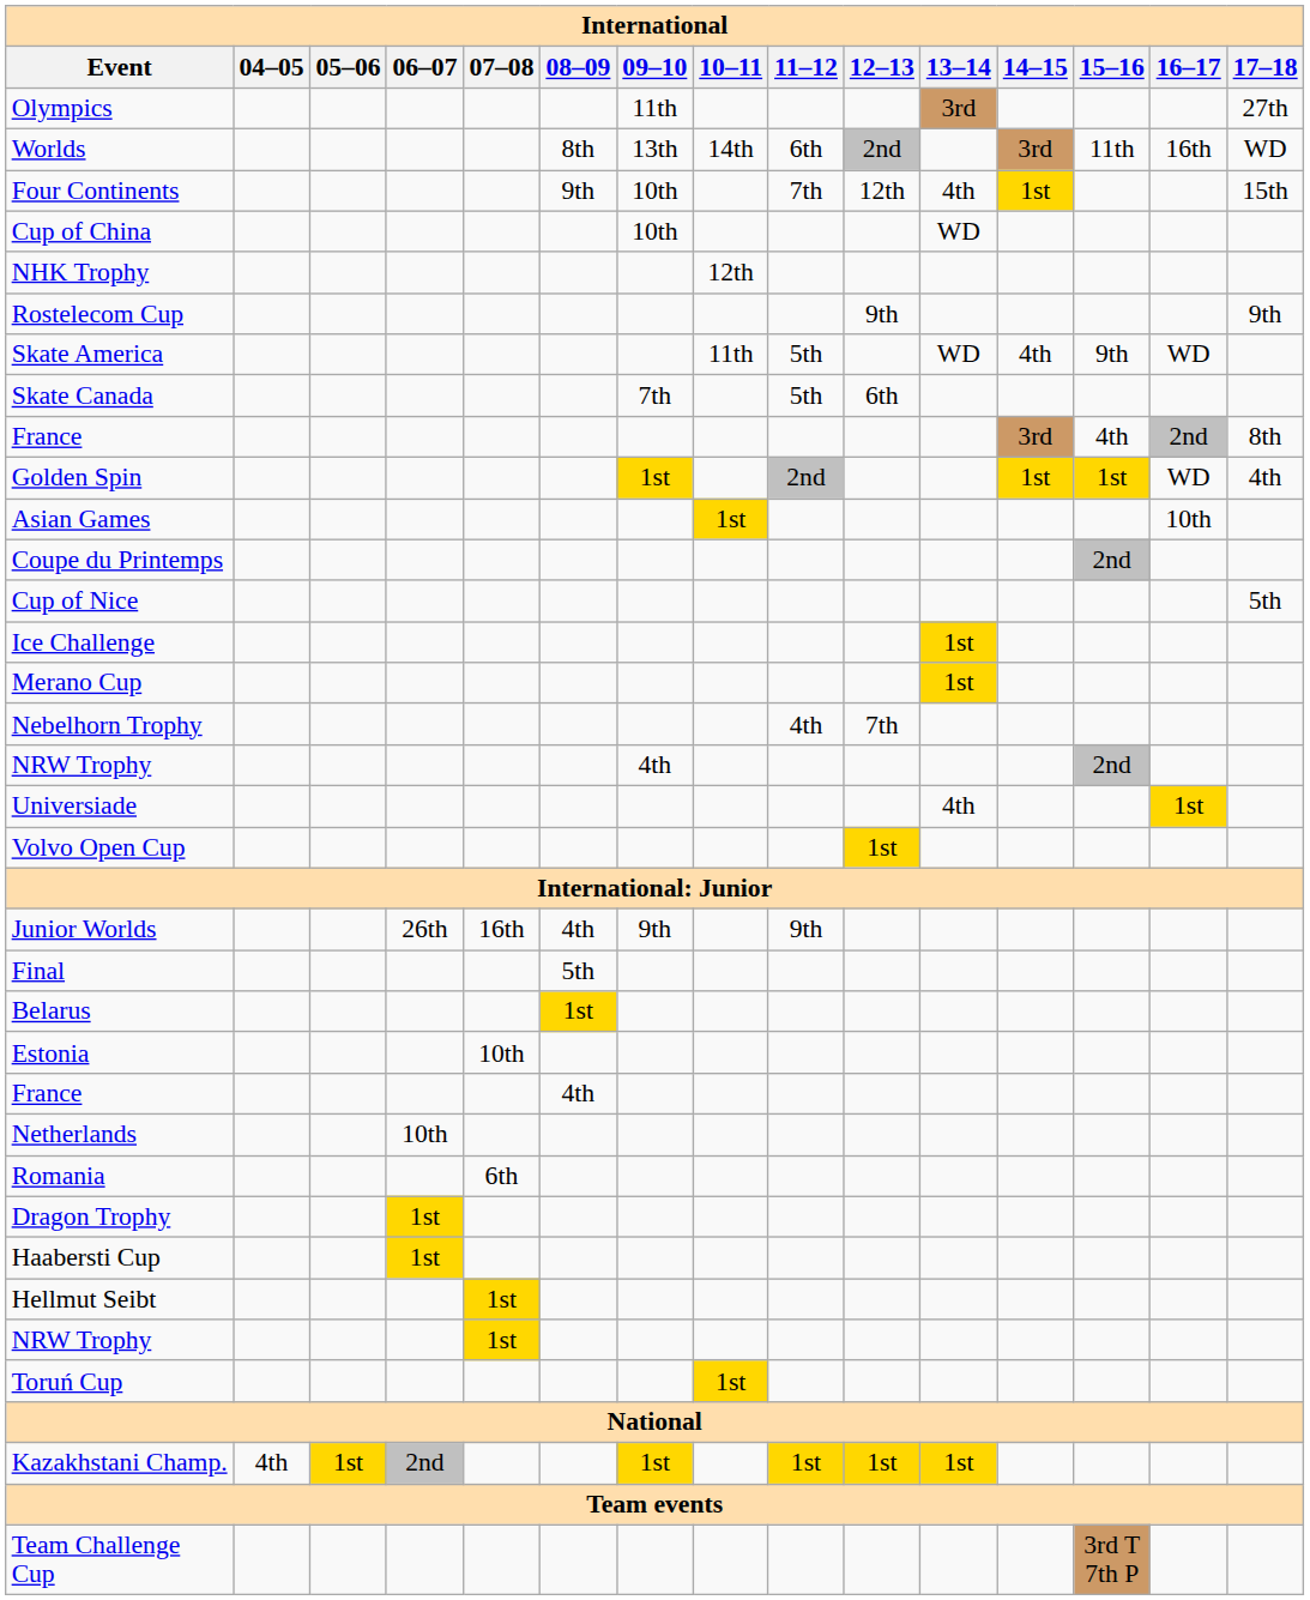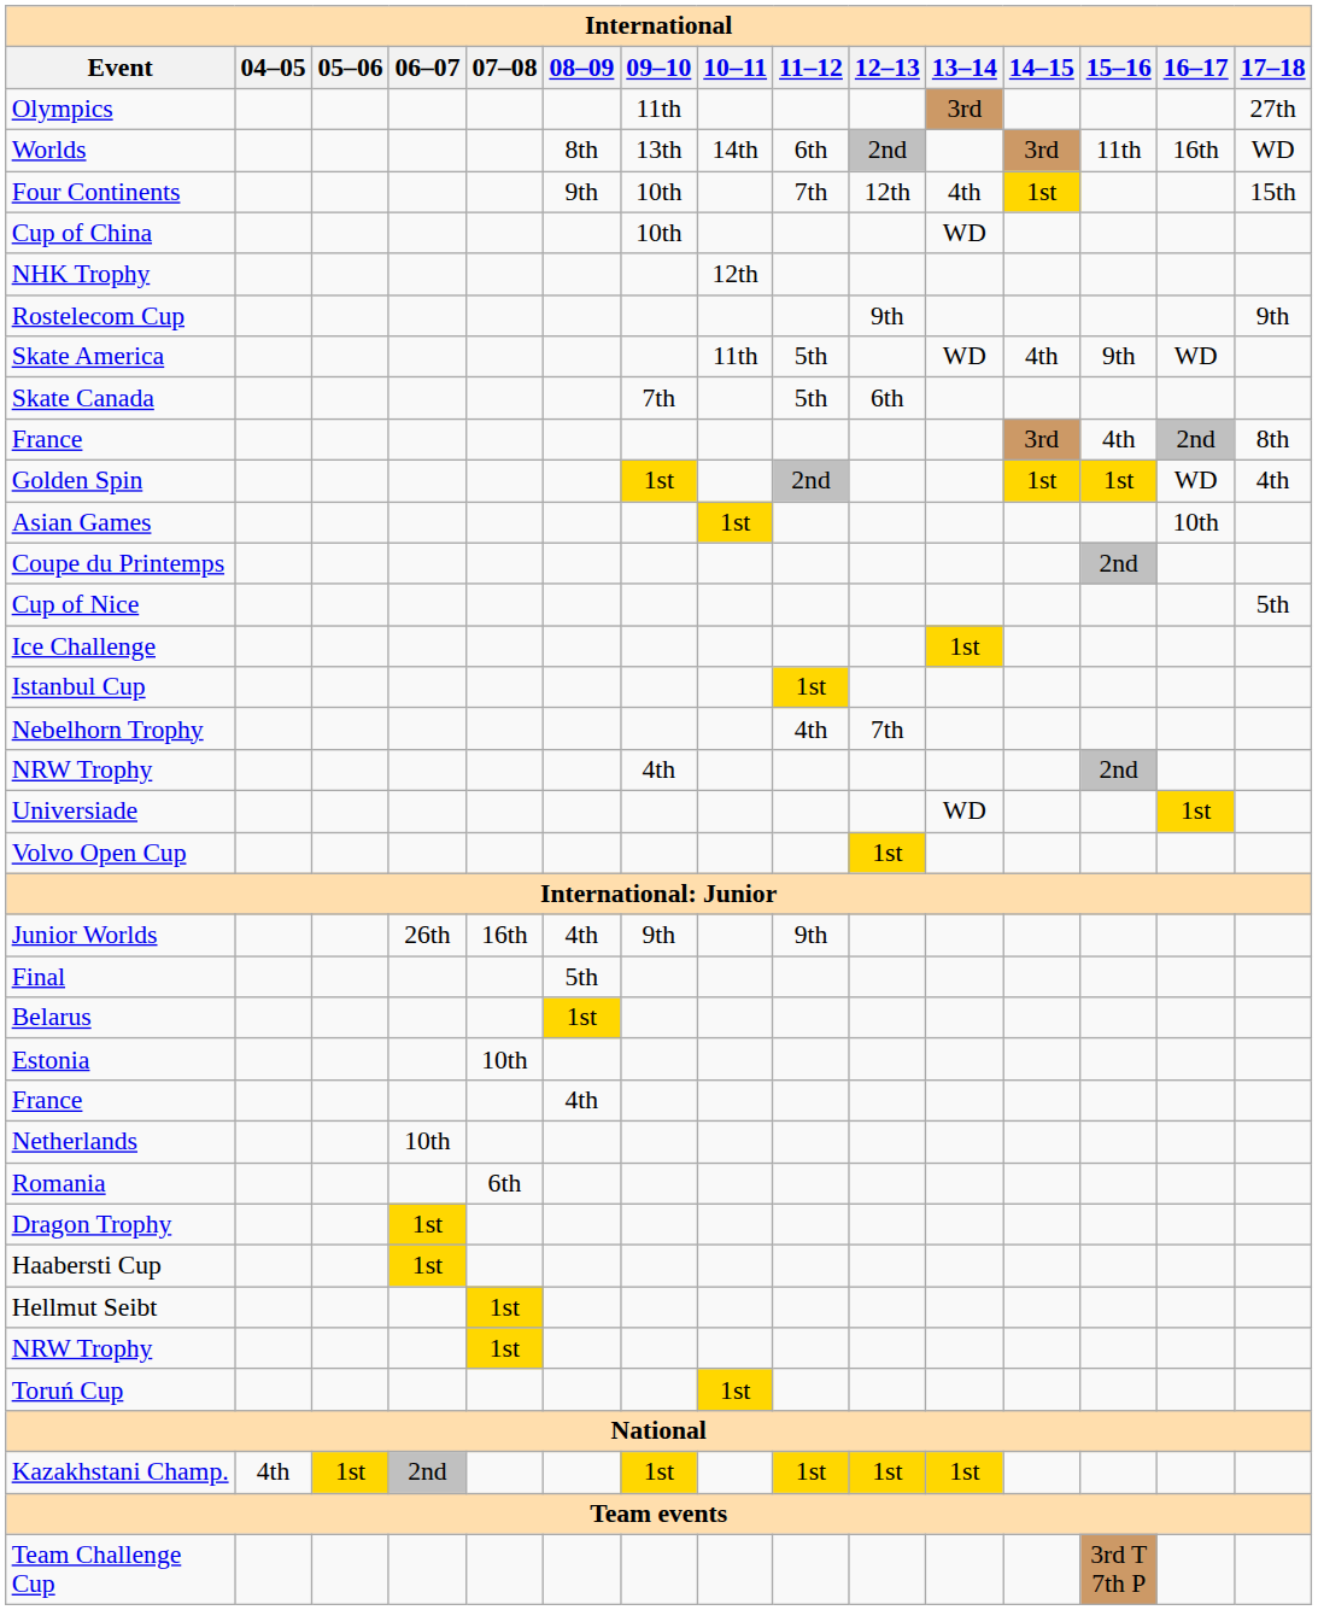 <table class="wikitable" style="text-align:center">
 <tr>
 <th colspan="15" style="background-color: #ffdead; " align="center">International</th>
 </tr>
 <tr>
 <th>Event</th>
 <th>04–05</th>
 <th>05–06</th>
 <th>06–07</th>
 <th>07–08</th>
 <th><a href='#'>08–09</a></th>
 <th><a href='#'>09–10</a></th>
 <th><a href='#'>10–11</a></th>
 <th><a href='#'>11–12</a></th>
 <th><a href='#'>12–13</a></th>
 <th><a href='#'>13–14</a></th>
 <th><a href='#'>14–15</a></th>
 <th><a href='#'>15–16</a></th>
 <th><a href='#'>16–17</a></th>
 <th><a href='#'>17–18</a></th>
 </tr>
 <tr>
 <td align=left><a href='#'>Olympics</a></td>
 <td></td>
 <td></td>
 <td></td>
 <td></td>
 <td></td>
 <td>11th</td>
 <td></td>
 <td></td>
 <td></td>
 <td bgcolor=cc9966>3rd</td>
 <td></td>
 <td></td>
 <td></td>
 <td>27th</td>
 </tr>
 <tr>
 <td align=left><a href='#'>Worlds</a></td>
 <td></td>
 <td></td>
 <td></td>
 <td></td>
 <td>8th</td>
 <td>13th</td>
 <td>14th</td>
 <td>6th</td>
 <td bgcolor=silver>2nd</td>
 <td></td>
 <td bgcolor=cc9966>3rd</td>
 <td>11th</td>
 <td>16th</td>
 <td>WD</td>
 </tr>
 <tr>
 <td align=left><a href='#'>Four Continents</a></td>
 <td></td>
 <td></td>
 <td></td>
 <td></td>
 <td>9th</td>
 <td>10th</td>
 <td></td>
 <td>7th</td>
 <td>12th</td>
 <td>4th</td>
 <td bgcolor=gold>1st</td>
 <td></td>
 <td></td>
 <td>15th</td>
 </tr>
 <tr>
 <td align=left> <a href='#'>Cup of China</a></td>
 <td></td>
 <td></td>
 <td></td>
 <td></td>
 <td></td>
 <td>10th</td>
 <td></td>
 <td></td>
 <td></td>
 <td>WD</td>
 <td></td>
 <td></td>
 <td></td>
 <td></td>
 </tr>
 <tr>
 <td align=left> <a href='#'>NHK Trophy</a></td>
 <td></td>
 <td></td>
 <td></td>
 <td></td>
 <td></td>
 <td></td>
 <td>12th</td>
 <td></td>
 <td></td>
 <td></td>
 <td></td>
 <td></td>
 <td></td>
 <td></td>
 </tr>
 <tr>
 <td align=left> <a href='#'>Rostelecom Cup</a></td>
 <td></td>
 <td></td>
 <td></td>
 <td></td>
 <td></td>
 <td></td>
 <td></td>
 <td></td>
 <td>9th</td>
 <td></td>
 <td></td>
 <td></td>
 <td></td>
 <td>9th</td>
 </tr>
 <tr>
 <td align=left> <a href='#'>Skate America</a></td>
 <td></td>
 <td></td>
 <td></td>
 <td></td>
 <td></td>
 <td></td>
 <td>11th</td>
 <td>5th</td>
 <td></td>
 <td>WD</td>
 <td>4th</td>
 <td>9th</td>
 <td>WD</td>
 <td></td>
 </tr>
 <tr>
 <td align=left> <a href='#'>Skate Canada</a></td>
 <td></td>
 <td></td>
 <td></td>
 <td></td>
 <td></td>
 <td>7th</td>
 <td></td>
 <td>5th</td>
 <td>6th</td>
 <td></td>
 <td></td>
 <td></td>
 <td></td>
 <td></td>
 </tr>
 <tr>
 <td align=left> <a href='#'>France</a></td>
 <td></td>
 <td></td>
 <td></td>
 <td></td>
 <td></td>
 <td></td>
 <td></td>
 <td></td>
 <td></td>
 <td></td>
 <td bgcolor=cc9966>3rd</td>
 <td>4th</td>
 <td bgcolor=silver>2nd</td>
 <td>8th</td>
 </tr>
 <tr>
 <td align=left> <a href='#'>Golden Spin</a></td>
 <td></td>
 <td></td>
 <td></td>
 <td></td>
 <td></td>
 <td bgcolor=gold>1st</td>
 <td></td>
 <td bgcolor=silver>2nd</td>
 <td></td>
 <td></td>
 <td bgcolor=gold>1st</td>
 <td bgcolor=gold>1st</td>
 <td>WD</td>
 <td>4th</td>
 </tr>
 <tr>
 <td align=left><a href='#'>Asian Games</a></td>
 <td></td>
 <td></td>
 <td></td>
 <td></td>
 <td></td>
 <td></td>
 <td bgcolor=gold>1st</td>
 <td></td>
 <td></td>
 <td></td>
 <td></td>
 <td></td>
 <td>10th</td>
 <td></td>
 </tr>
 <tr>
 <td align=left><a href='#'>Coupe du Printemps</a></td>
 <td></td>
 <td></td>
 <td></td>
 <td></td>
 <td></td>
 <td></td>
 <td></td>
 <td></td>
 <td></td>
 <td></td>
 <td></td>
 <td bgcolor=silver>2nd</td>
 <td></td>
 <td></td>
 </tr>
 <tr>
 <td align=left><a href='#'>Cup of Nice</a></td>
 <td></td>
 <td></td>
 <td></td>
 <td></td>
 <td></td>
 <td></td>
 <td></td>
 <td></td>
 <td></td>
 <td></td>
 <td></td>
 <td></td>
 <td></td>
 <td>5th</td>
 </tr>
 <tr>
 <td align=left><a href='#'>Ice Challenge</a></td>
 <td></td>
 <td></td>
 <td></td>
 <td></td>
 <td></td>
 <td></td>
 <td></td>
 <td></td>
 <td></td>
 <td bgcolor=gold>1st</td>
 <td></td>
 <td></td>
 <td></td>
 <td></td>
 </tr>
 <tr>
-<td align=left><a href='#'>Merano Cup</a></td>
-<td></td>
-<td></td>
+<td align=left><a href='#'>Istanbul Cup</a></td>
 <td></td>
 <td></td>
 <td></td>
 <td></td>
 <td></td>
 <td></td>
 <td></td>
 <td bgcolor=gold>1st</td>
+<td></td>
+<td></td>
 <td></td>
 <td></td>
 <td></td>
 <td></td>
 </tr>
 <tr>
 <td align=left><a href='#'>Nebelhorn Trophy</a></td>
 <td></td>
 <td></td>
 <td></td>
 <td></td>
 <td></td>
 <td></td>
 <td></td>
 <td>4th</td>
 <td>7th</td>
 <td></td>
 <td></td>
 <td></td>
 <td></td>
 <td></td>
 </tr>
 <tr>
 <td align=left><a href='#'>NRW Trophy</a></td>
 <td></td>
 <td></td>
 <td></td>
 <td></td>
 <td></td>
 <td>4th</td>
 <td></td>
 <td></td>
 <td></td>
 <td></td>
 <td></td>
 <td bgcolor=silver>2nd</td>
 <td></td>
 <td></td>
 </tr>
 <tr>
 <td align=left><a href='#'>Universiade</a></td>
 <td></td>
 <td></td>
 <td></td>
 <td></td>
 <td></td>
 <td></td>
 <td></td>
 <td></td>
 <td></td>
-<td>4th</td>
+<td>WD</td>
 <td></td>
 <td></td>
 <td bgcolor=gold>1st</td>
 <td></td>
 </tr>
 <tr>
 <td align=left><a href='#'>Volvo Open Cup</a></td>
 <td></td>
 <td></td>
 <td></td>
 <td></td>
 <td></td>
 <td></td>
 <td></td>
 <td></td>
 <td bgcolor=gold>1st</td>
 <td></td>
 <td></td>
 <td></td>
 <td></td>
 <td></td>
 </tr>
 <tr>
 <th colspan="15" style="background-color: #ffdead; " align="center">International: Junior</th>
 </tr>
 <tr>
 <td align=left><a href='#'>Junior Worlds</a></td>
 <td></td>
 <td></td>
 <td>26th</td>
 <td>16th</td>
 <td>4th</td>
 <td>9th</td>
 <td></td>
 <td>9th</td>
 <td></td>
 <td></td>
 <td></td>
 <td></td>
 <td></td>
 <td></td>
 </tr>
 <tr>
 <td align=left> <a href='#'>Final</a></td>
 <td></td>
 <td></td>
 <td></td>
 <td></td>
 <td>5th</td>
 <td></td>
 <td></td>
 <td></td>
 <td></td>
 <td></td>
 <td></td>
 <td></td>
 <td></td>
 <td></td>
 </tr>
 <tr>
 <td align=left> <a href='#'>Belarus</a></td>
 <td></td>
 <td></td>
 <td></td>
 <td></td>
 <td bgcolor=gold>1st</td>
 <td></td>
 <td></td>
 <td></td>
 <td></td>
 <td></td>
 <td></td>
 <td></td>
 <td></td>
 <td></td>
 </tr>
 <tr>
 <td align=left> <a href='#'>Estonia</a></td>
 <td></td>
 <td></td>
 <td></td>
 <td>10th</td>
 <td></td>
 <td></td>
 <td></td>
 <td></td>
 <td></td>
 <td></td>
 <td></td>
 <td></td>
 <td></td>
 <td></td>
 </tr>
 <tr>
 <td align=left> <a href='#'>France</a></td>
 <td></td>
 <td></td>
 <td></td>
 <td></td>
 <td>4th</td>
 <td></td>
 <td></td>
 <td></td>
 <td></td>
 <td></td>
 <td></td>
 <td></td>
 <td></td>
 <td></td>
 </tr>
 <tr>
 <td align=left> <a href='#'>Netherlands</a></td>
 <td></td>
 <td></td>
 <td>10th</td>
 <td></td>
 <td></td>
 <td></td>
 <td></td>
 <td></td>
 <td></td>
 <td></td>
 <td></td>
 <td></td>
 <td></td>
 <td></td>
 </tr>
 <tr>
 <td align=left> <a href='#'>Romania</a></td>
 <td></td>
 <td></td>
 <td></td>
 <td>6th</td>
 <td></td>
 <td></td>
 <td></td>
 <td></td>
 <td></td>
 <td></td>
 <td></td>
 <td></td>
 <td></td>
 <td></td>
 </tr>
 <tr>
 <td align=left><a href='#'>Dragon Trophy</a></td>
 <td></td>
 <td></td>
 <td bgcolor=gold>1st</td>
 <td></td>
 <td></td>
 <td></td>
 <td></td>
 <td></td>
 <td></td>
 <td></td>
 <td></td>
 <td></td>
 <td></td>
 <td></td>
 </tr>
 <tr>
 <td align=left>Haabersti Cup</td>
 <td></td>
 <td></td>
 <td bgcolor=gold>1st</td>
 <td></td>
 <td></td>
 <td></td>
 <td></td>
 <td></td>
 <td></td>
 <td></td>
 <td></td>
 <td></td>
 <td></td>
 <td></td>
 </tr>
 <tr>
 <td align=left>Hellmut Seibt</td>
 <td></td>
 <td></td>
 <td></td>
 <td bgcolor=gold>1st</td>
 <td></td>
 <td></td>
 <td></td>
 <td></td>
 <td></td>
 <td></td>
 <td></td>
 <td></td>
 <td></td>
 <td></td>
 </tr>
 <tr>
 <td align=left><a href='#'>NRW Trophy</a></td>
 <td></td>
 <td></td>
 <td></td>
 <td bgcolor=gold>1st</td>
 <td></td>
 <td></td>
 <td></td>
 <td></td>
 <td></td>
 <td></td>
 <td></td>
 <td></td>
 <td></td>
 <td></td>
 </tr>
 <tr>
 <td align=left><a href='#'>Toruń Cup</a></td>
 <td></td>
 <td></td>
 <td></td>
 <td></td>
 <td></td>
 <td></td>
 <td bgcolor=gold>1st</td>
 <td></td>
 <td></td>
 <td></td>
 <td></td>
 <td></td>
 <td></td>
 <td></td>
 </tr>
 <tr>
 <th colspan="15" style="background-color: #ffdead; " align="center">National</th>
 </tr>
 <tr>
 <td align=left><a href='#'>Kazakhstani Champ.</a></td>
 <td>4th</td>
 <td bgcolor=gold>1st</td>
 <td bgcolor=silver>2nd</td>
 <td></td>
 <td></td>
 <td bgcolor=gold>1st</td>
 <td></td>
 <td bgcolor=gold>1st</td>
 <td bgcolor=gold>1st</td>
 <td bgcolor=gold>1st</td>
 <td></td>
 <td></td>
 <td></td>
 <td></td>
 </tr>
 <tr>
 <th colspan="15" style="background-color: #ffdead; " align="center">Team events</th>
 </tr>
 <tr>
 <td align=left><a href='#'>Team Challenge<br>Cup</a></td>
 <td></td>
 <td></td>
 <td></td>
 <td></td>
 <td></td>
 <td></td>
 <td></td>
 <td></td>
 <td></td>
 <td></td>
 <td></td>
 <td bgcolor=cc9966>3rd T<br>7th P</td>
 <td></td>
 <td></td>
 </tr>
 </table>
